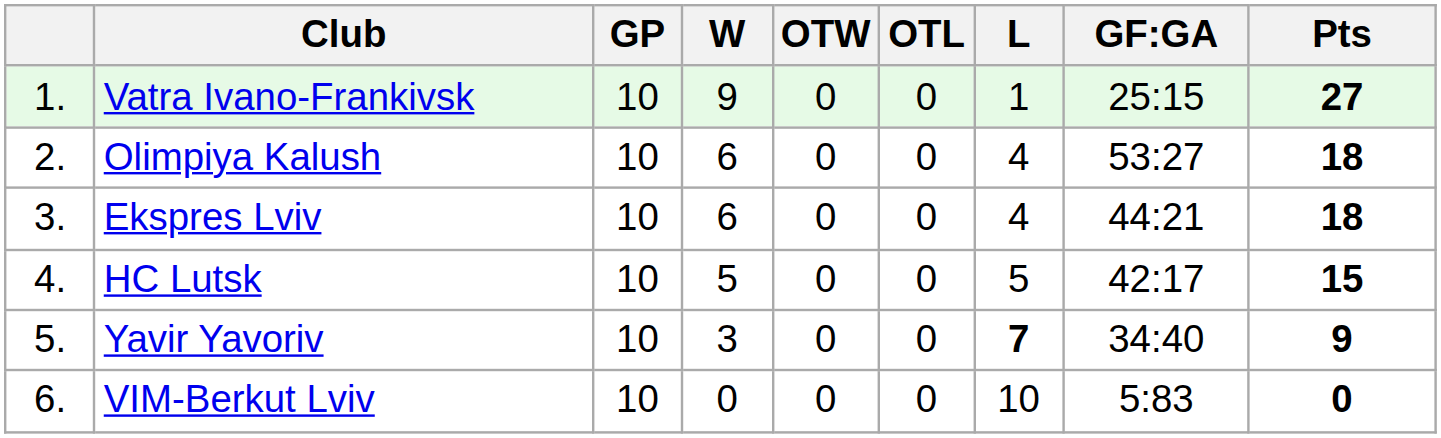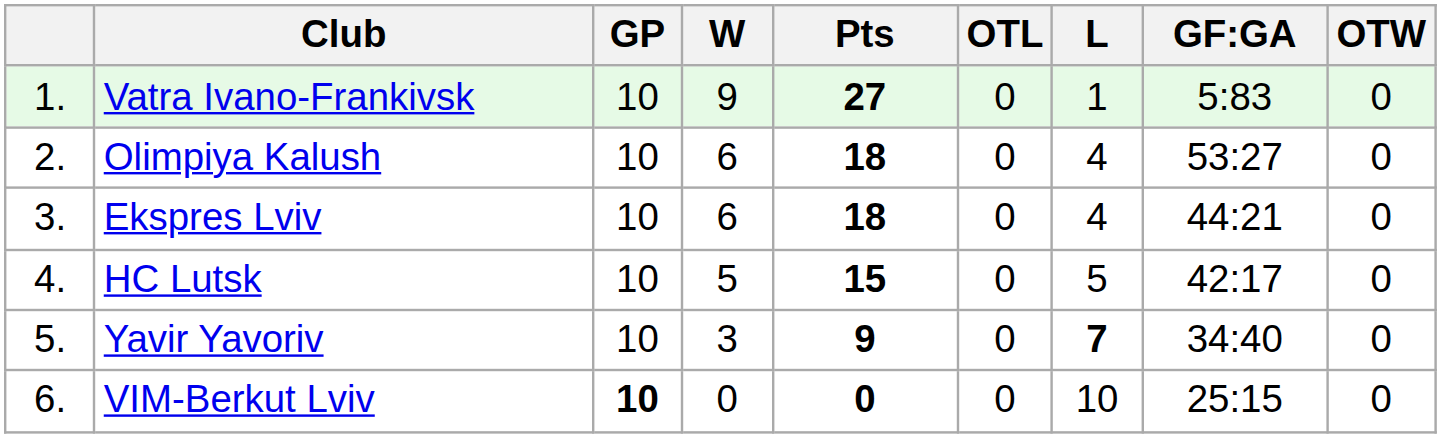 <table class="wikitable">
 <tr>
 <th width="30"></th>
 <th width="200">Club</th>
 <th width="30">GP</th>
 <th width="30">W</th>
-<th width="30">OTW</th>
+<th width="70">Pts</th>
 <th width="30">OTL</th>
 <th width="30">L</th>
 <th width="70">GF:GA</th>
-<th width="70">Pts</th>
+<th width="30">OTW</th>
 </tr>
 <tr bgcolor="#e6fae6" align="center">
 <td>1.</td>
 <td align="left"><a href='#'>Vatra Ivano-Frankivsk</a></td>
 <td>10</td>
 <td>9</td>
-<td>0</td>
+<td><strong>27</strong></td>
 <td>0</td>
 <td>1</td>
-<td>25:15</td>
-<td><strong>27</strong></td>
+<td>5:83</td>
+<td>0</td>
 </tr>
 <tr bgcolor="#FFFFFF" align="center">
 <td>2.</td>
 <td align="left"><a href='#'>Olimpiya Kalush</a></td>
 <td>10</td>
 <td>6</td>
-<td>0</td>
+<td><strong>18</strong></td>
 <td>0</td>
 <td>4</td>
 <td>53:27</td>
-<td><strong>18</strong></td>
+<td>0</td>
 </tr>
 <tr bgcolor="#FFFFFF" align="center">
 <td>3.</td>
 <td align="left"><a href='#'>Ekspres Lviv</a></td>
 <td>10</td>
 <td>6</td>
-<td>0</td>
+<td><strong>18</strong></td>
 <td>0</td>
 <td>4</td>
 <td>44:21</td>
-<td><strong>18</strong></td>
+<td>0</td>
 </tr>
 <tr bgcolor="#FFFFFF" align="center">
 <td>4.</td>
 <td align="left"><a href='#'>HC Lutsk</a></td>
 <td>10</td>
 <td>5</td>
-<td>0</td>
+<td><strong>15</strong></td>
 <td>0</td>
 <td>5</td>
 <td>42:17</td>
-<td><strong>15</strong></td>
+<td>0</td>
 </tr>
 <tr bgcolor="#FFFFFF" align="center">
 <td>5.</td>
 <td align="left"><a href='#'>Yavir Yavoriv</a></td>
 <td>10</td>
 <td>3</td>
-<td>0</td>
+<td><strong>9</strong></td>
 <td>0</td>
 <td><strong>7</strong></td>
 <td>34:40</td>
-<td><strong>9</strong></td>
+<td>0</td>
 </tr>
 <tr bgcolor="#FFFFFF" align="center">
 <td>6.</td>
 <td align="left"><a href='#'>VIM-Berkut Lviv</a></td>
-<td>10</td>
+<td><strong>10</strong></td>
 <td>0</td>
-<td>0</td>
+<td><strong>0</strong></td>
 <td>0</td>
 <td>10</td>
-<td>5:83</td>
-<td><strong>0</strong></td>
+<td>25:15</td>
+<td>0</td>
 </tr>
 </table>
